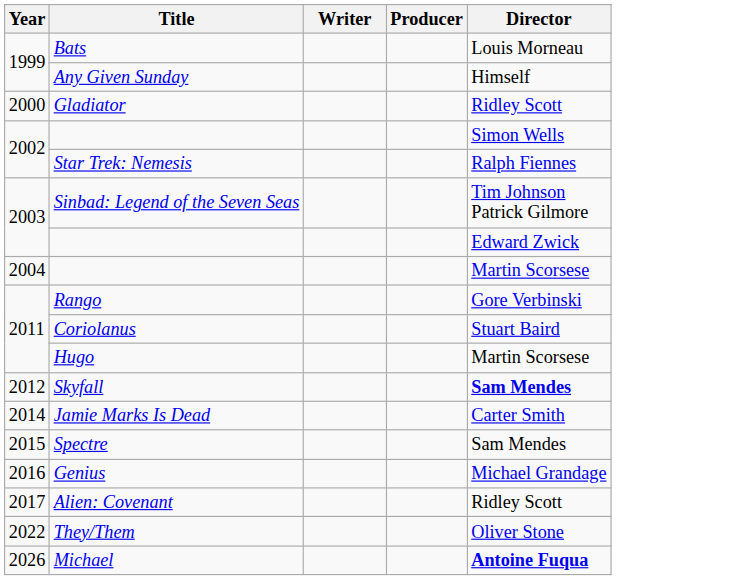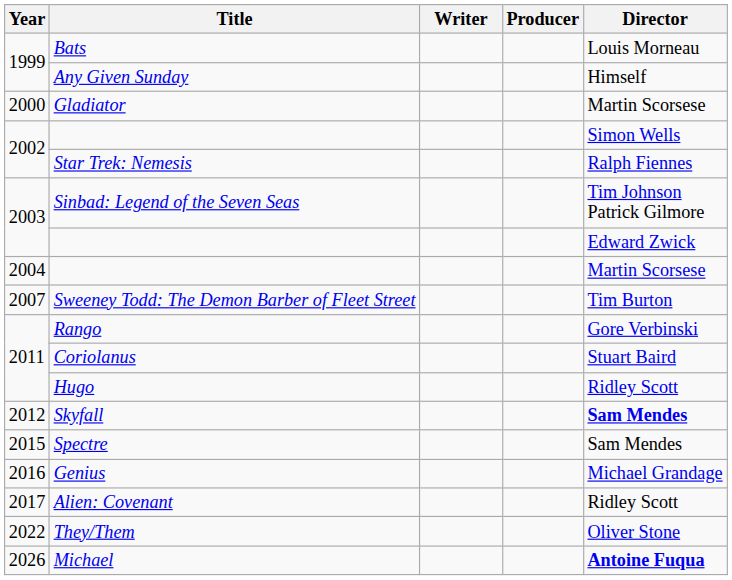 <table class="wikitable">
 <tr>
 <th>Year</th>
 <th>Title</th>
 <th width=65>Writer</th>
 <th>Producer</th>
 <th>Director</th>
 </tr>
 <tr>
 <td rowspan="2">1999</td>
 <td><em><a href='#'>Bats</a></em></td>
 <td></td>
 <td></td>
 <td>Louis Morneau</td>
 </tr>
 <tr>
 <td><em><a href='#'>Any Given Sunday</a></em></td>
 <td></td>
 <td></td>
 <td>Himself</td>
 </tr>
 <tr>
 <td>2000</td>
 <td><em><a href='#'>Gladiator</a></em></td>
 <td></td>
 <td></td>
-<td><a href='#'>Ridley Scott</a></td>
+<td>Martin Scorsese</td>
 </tr>
 <tr>
 <td rowspan="2">2002</td>
 <td><em></em></td>
 <td></td>
 <td></td>
 <td><a href='#'>Simon Wells</a></td>
 </tr>
 <tr>
 <td><em><a href='#'>Star Trek: Nemesis</a></em></td>
 <td></td>
 <td></td>
 <td><a href='#'>Ralph Fiennes</a></td>
 </tr>
 <tr>
 <td rowspan="2">2003</td>
 <td><em><a href='#'>Sinbad: Legend of the Seven Seas</a></em></td>
 <td></td>
 <td></td>
 <td><a href='#'>Tim Johnson</a><br>Patrick Gilmore</td>
 </tr>
 <tr>
 <td><em></em></td>
 <td></td>
 <td></td>
 <td><a href='#'>Edward Zwick</a></td>
 </tr>
 <tr>
 <td>2004</td>
 <td><em></em></td>
 <td></td>
 <td></td>
 <td><a href='#'>Martin Scorsese</a></td>
 </tr>
 <tr>
+<td>2007</td>
+<td><em><a href='#'>Sweeney Todd: The Demon Barber of Fleet Street</a></em></td>
+<td></td>
+<td></td>
+<td><a href='#'>Tim Burton</a></td>
+</tr>
+<tr>
 <td rowspan="3">2011</td>
 <td><em><a href='#'>Rango</a></em></td>
 <td></td>
 <td></td>
 <td><a href='#'>Gore Verbinski</a></td>
 </tr>
 <tr>
 <td><em><a href='#'>Coriolanus</a></em></td>
 <td></td>
 <td></td>
 <td><a href='#'>Stuart Baird</a></td>
 </tr>
 <tr>
 <td><em><a href='#'>Hugo</a></em></td>
 <td></td>
 <td></td>
-<td>Martin Scorsese</td>
+<td><a href='#'>Ridley Scott</a></td>
 </tr>
 <tr>
 <td>2012</td>
 <td><em><a href='#'>Skyfall</a></em></td>
 <td></td>
 <td></td>
 <td><strong><a href='#'>Sam Mendes</a></strong></td>
-</tr>
-<tr>
-<td>2014</td>
-<td><em><a href='#'>Jamie Marks Is Dead</a></em></td>
-<td></td>
-<td></td>
-<td><a href='#'>Carter Smith</a></td>
 </tr>
 <tr>
 <td>2015</td>
 <td><em><a href='#'>Spectre</a></em></td>
 <td></td>
 <td></td>
 <td>Sam Mendes</td>
 </tr>
 <tr>
 <td>2016</td>
 <td><em><a href='#'>Genius</a></em></td>
 <td></td>
 <td></td>
 <td><a href='#'>Michael Grandage</a></td>
 </tr>
 <tr>
 <td>2017</td>
 <td><em><a href='#'>Alien: Covenant</a></em></td>
 <td></td>
 <td></td>
 <td>Ridley Scott</td>
 </tr>
 <tr>
 <td>2022</td>
 <td><em><a href='#'>They/Them</a></em></td>
 <td></td>
 <td></td>
 <td><a href='#'>Oliver Stone</a></td>
 </tr>
 <tr>
 <td>2026</td>
 <td><em><a href='#'>Michael</a></em></td>
 <td></td>
 <td></td>
 <td><strong><a href='#'>Antoine Fuqua</a></strong></td>
 </tr>
 </table>
